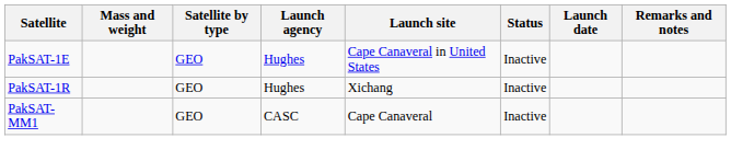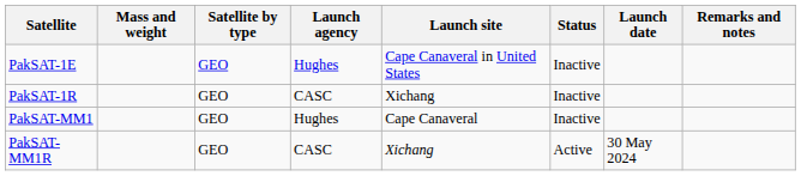 <table class="wikitable sortable">
 <tr>
 <th>Satellite</th>
 <th>Mass and weight</th>
 <th>Satellite by type</th>
 <th>Launch agency</th>
 <th>Launch site</th>
 <th>Status</th>
 <th>Launch date</th>
 <th>Remarks and notes</th>
 </tr>
 <tr>
 <td><a href='#'>PakSAT-1E</a></td>
 <td></td>
 <td><a href='#'>GEO</a></td>
 <td><a href='#'>Hughes</a></td>
 <td><a href='#'>Cape Canaveral</a> in <a href='#'>United States</a></td>
 <td>Inactive</td>
 <td></td>
 <td></td>
 </tr>
 <tr>
 <td><a href='#'>PakSAT-1R</a></td>
 <td></td>
 <td>GEO</td>
-<td>Hughes</td>
+<td>CASC</td>
 <td>Xichang</td>
 <td>Inactive</td>
 <td></td>
 <td></td>
 </tr>
 <tr>
 <td><a href='#'>PakSAT-MM1</a></td>
 <td></td>
 <td>GEO</td>
-<td>CASC</td>
+<td>Hughes</td>
 <td>Cape Canaveral</td>
 <td>Inactive</td>
 <td></td>
 <td></td>
 </tr>
+<tr>
+<td><a href='#'>PakSAT-MM1R</a></td>
+<td><em></em></td>
+<td>GEO</td>
+<td>CASC</td>
+<td><em>Xichang</em></td>
+<td>Active</td>
+<td>30 May 2024</td>
+<td></td>
+</tr>
 </table>
